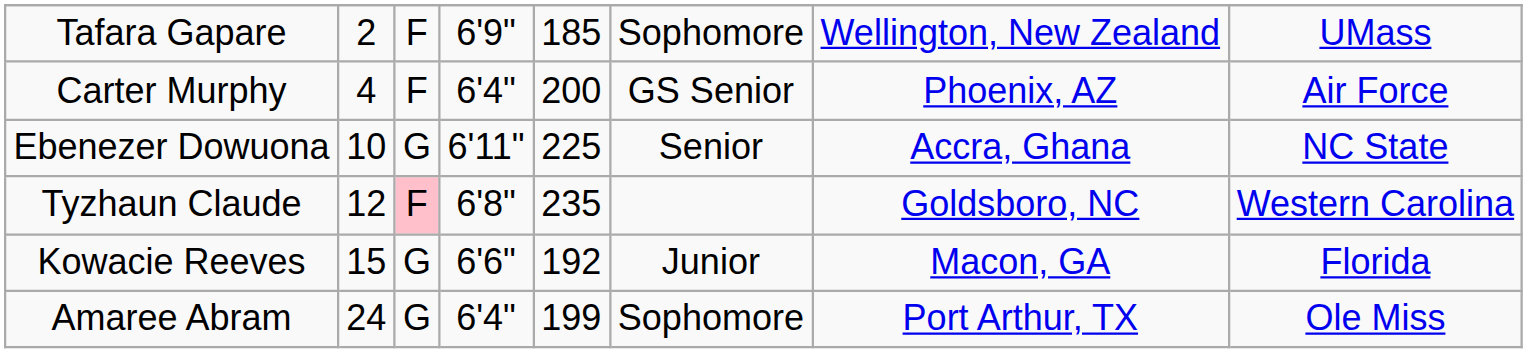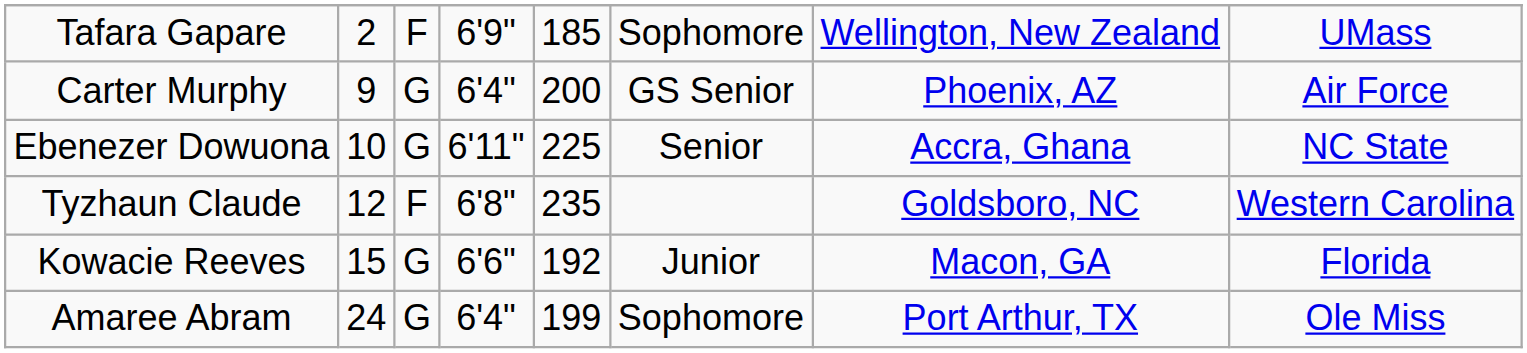 <table class="wikitable sortable" border="1" style="text-align:center;">
 <tr align=center>
 </tr>
 <tr>
 <td>Tafara Gapare</td>
 <td>2</td>
 <td>F</td>
 <td>6'9"</td>
 <td>185</td>
 <td>Sophomore</td>
 <td><a href='#'>Wellington, New Zealand</a></td>
 <td><a href='#'>UMass</a></td>
 </tr>
 <tr>
 <td>Carter Murphy</td>
-<td>4</td>
-<td>F</td>
+<td>9</td>
+<td>G</td>
 <td>6'4"</td>
 <td>200</td>
 <td>GS Senior</td>
 <td><a href='#'>Phoenix, AZ</a></td>
 <td><a href='#'>Air Force</a></td>
 </tr>
 <tr>
 <td>Ebenezer Dowuona</td>
 <td>10</td>
 <td>G</td>
 <td>6'11"</td>
 <td>225</td>
 <td>Senior</td>
 <td><a href='#'>Accra, Ghana</a></td>
 <td><a href='#'>NC State</a></td>
 </tr>
 <tr>
 <td>Tyzhaun Claude</td>
 <td>12</td>
-<td style="background: pink;">F</td>
+<td>F</td>
 <td>6'8"</td>
 <td>235</td>
 <td></td>
 <td><a href='#'>Goldsboro, NC</a></td>
 <td><a href='#'>Western Carolina</a></td>
 </tr>
 <tr>
 <td>Kowacie Reeves</td>
 <td>15</td>
 <td>G</td>
 <td>6'6"</td>
 <td>192</td>
 <td>Junior</td>
 <td><a href='#'>Macon, GA</a></td>
 <td><a href='#'>Florida</a></td>
 </tr>
 <tr>
 <td>Amaree Abram</td>
 <td>24</td>
 <td>G</td>
 <td>6'4"</td>
 <td>199</td>
 <td>Sophomore</td>
 <td><a href='#'>Port Arthur, TX</a></td>
 <td><a href='#'>Ole Miss</a></td>
 </tr>
 </table>
